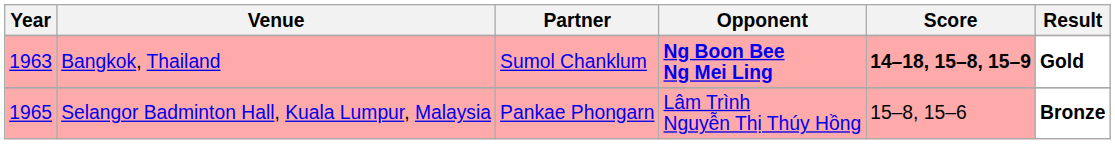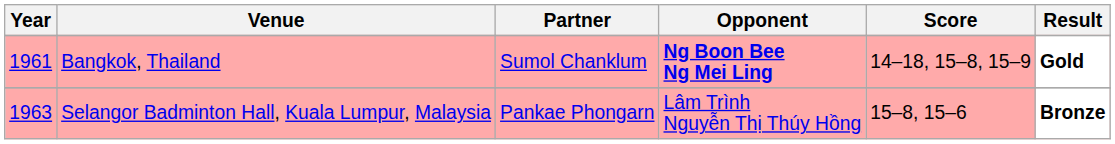 <table class="sortable wikitable" style="font-size: 90%;">
 <tr>
 <th>Year</th>
 <th>Venue</th>
 <th>Partner</th>
 <th>Opponent</th>
 <th>Score</th>
 <th>Result</th>
 </tr>
 <tr>
 </tr>
 <tr style="background:#FFAAAA">
-<td align="center"><a href='#'>1963</a></td>
+<td align="center"><a href='#'>1961</a></td>
 <td align="left"><a href='#'>Bangkok</a>, <a href='#'>Thailand</a></td>
 <td align="left"> <a href='#'>Sumol Chanklum</a></td>
 <td align="left"><strong> <a href='#'>Ng Boon Bee</a><br> <a href='#'>Ng Mei Ling</a></strong></td>
-<td align="left"><strong>14–18, 15–8, 15–9</strong></td>
+<td align="left">14–18, 15–8, 15–9</td>
 <td style="text-align:left; background:white"> <strong>Gold</strong></td>
 </tr>
 <tr>
 </tr>
 <tr style="background:#FFAAAA">
-<td align="center"><a href='#'>1965</a></td>
+<td align="center"><a href='#'>1963</a></td>
 <td align="left"><a href='#'>Selangor Badminton Hall</a>, <a href='#'>Kuala Lumpur</a>, <a href='#'>Malaysia</a></td>
 <td align="left"> <a href='#'>Pankae Phongarn</a></td>
 <td align="left"> <a href='#'>Lâm Trình</a><br> <a href='#'>Nguyễn Thị Thúy Hồng</a></td>
 <td align="left">15–8, 15–6</td>
 <td style="text-align:left; background:white"> <strong>Bronze</strong></td>
 </tr>
 </table>
